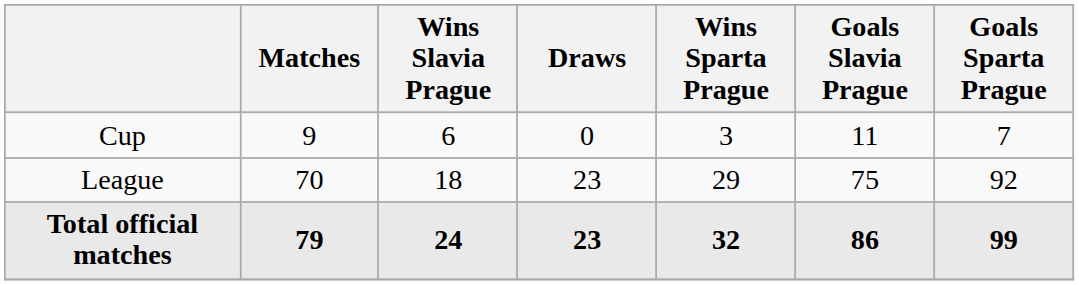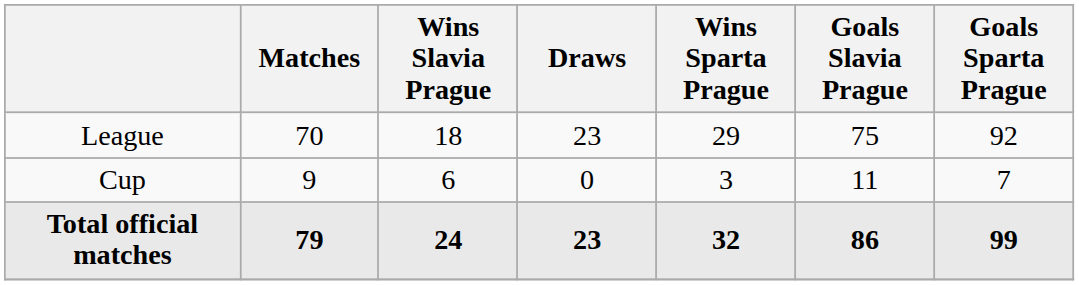 <table class="wikitable" style="text-align: center">
 <tr>
 <th></th>
 <th width="13%">Matches</th>
 <th width="13%">Wins<br>Slavia Prague</th>
 <th width="13%">Draws</th>
 <th width="13%">Wins<br>Sparta Prague</th>
 <th width="13%">Goals<br>Slavia Prague</th>
 <th width="13%">Goals<br>Sparta Prague</th>
 </tr>
 <tr>
+<td>League</td>
+<td>70</td>
+<td>18</td>
+<td>23</td>
+<td>29</td>
+<td>75</td>
+<td>92</td>
+</tr>
+<tr>
 <td>Cup</td>
 <td>9</td>
 <td>6</td>
 <td>0</td>
 <td>3</td>
 <td>11</td>
 <td>7</td>
-</tr>
-<tr>
-<td>League</td>
-<td>70</td>
-<td>18</td>
-<td>23</td>
-<td>29</td>
-<td>75</td>
-<td>92</td>
 </tr>
 <tr bgcolor=E9E9E9>
 <td><strong>Total official matches</strong></td>
 <td><strong>79</strong></td>
 <td><strong>24</strong></td>
 <td><strong>23</strong></td>
 <td><strong>32</strong></td>
 <td><strong>86</strong></td>
 <td><strong>99</strong></td>
 </tr>
 <tr>
 </tr>
 </table>
